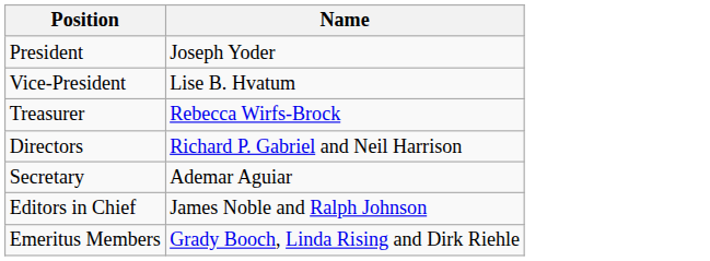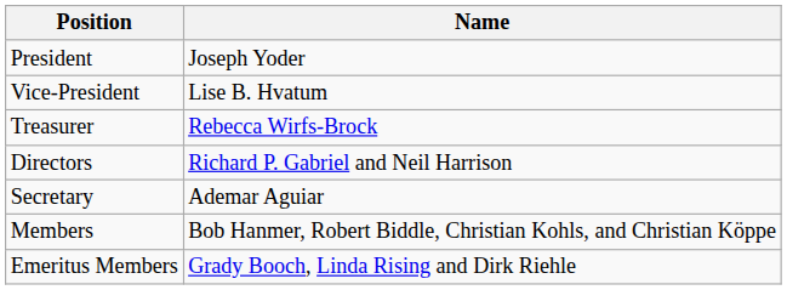 <table class="wikitable">
 <tr>
 <th>Position</th>
 <th>Name</th>
 </tr>
 <tr>
 <td>President</td>
 <td>Joseph Yoder</td>
 </tr>
 <tr>
 <td>Vice-President</td>
 <td>Lise B. Hvatum</td>
 </tr>
 <tr>
 <td>Treasurer</td>
 <td><a href='#'>Rebecca Wirfs-Brock</a></td>
 </tr>
 <tr>
 <td>Directors</td>
 <td><a href='#'>Richard P. Gabriel</a> and Neil Harrison</td>
 </tr>
 <tr>
 <td>Secretary</td>
 <td>Ademar Aguiar</td>
 </tr>
 <tr>
-<td>Editors in Chief</td>
-<td>James Noble and <a href='#'>Ralph Johnson</a></td>
+<td>Members</td>
+<td>Bob Hanmer, Robert Biddle, Christian Kohls, and Christian Köppe</td>
 </tr>
 <tr>
 <td>Emeritus Members</td>
 <td><a href='#'>Grady Booch</a>, <a href='#'>Linda Rising</a> and Dirk Riehle</td>
 </tr>
 </table>
